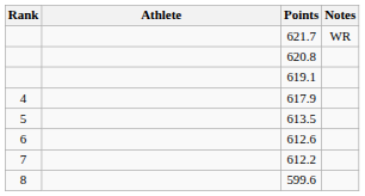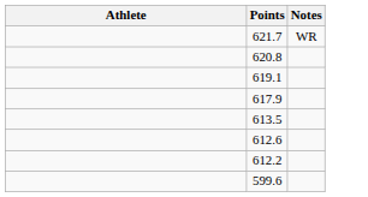 <table class="wikitable" style="text-align:center">
 <tr>
-<th>Rank</th>
 <th Style="width:18em">Athlete</th>
 <th>Points</th>
 <th>Notes</th>
 </tr>
 <tr>
-<td></td>
 <td style="text-align:left"></td>
 <td>621.7</td>
 <td>WR</td>
 </tr>
 <tr>
-<td></td>
 <td style="text-align:left"></td>
 <td>620.8</td>
 <td></td>
 </tr>
 <tr>
-<td></td>
 <td style="text-align:left"></td>
 <td>619.1</td>
 <td></td>
 </tr>
 <tr>
-<td>4</td>
 <td style="text-align:left"></td>
 <td>617.9</td>
 <td></td>
 </tr>
 <tr>
-<td>5</td>
 <td style="text-align:left"></td>
 <td>613.5</td>
 <td></td>
 </tr>
 <tr>
-<td>6</td>
 <td style="text-align:left"></td>
 <td>612.6</td>
 <td></td>
 </tr>
 <tr>
-<td>7</td>
 <td style="text-align:left"></td>
 <td>612.2</td>
 <td></td>
 </tr>
 <tr>
-<td>8</td>
 <td style="text-align:left"></td>
 <td>599.6</td>
 <td></td>
 </tr>
 </table>
